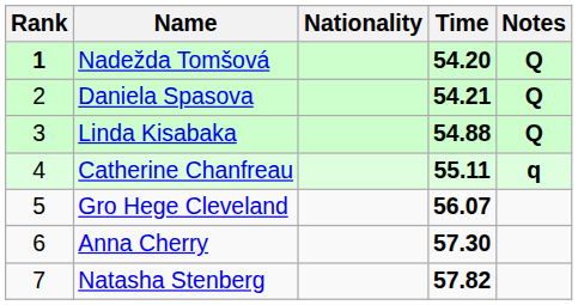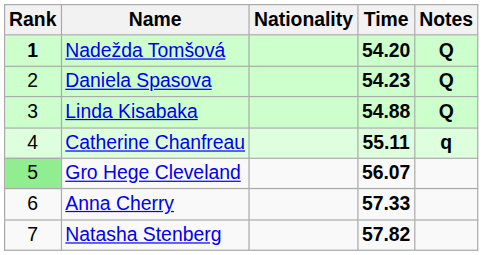 <table class="wikitable sortable" style="text-align:center">
 <tr>
 <th>Rank</th>
 <th>Name</th>
 <th>Nationality</th>
 <th>Time</th>
 <th>Notes</th>
 </tr>
 <tr bgcolor=ccffcc>
 <td><strong>1</strong></td>
 <td align=left><a href='#'>Nadežda Tomšová</a></td>
 <td align=left></td>
 <td><strong>54.20</strong></td>
 <td><strong>Q</strong></td>
 </tr>
 <tr bgcolor=ccffcc>
 <td>2</td>
 <td align=left><a href='#'>Daniela Spasova</a></td>
 <td align=left></td>
-<td><strong>54.21</strong></td>
+<td><strong>54.23</strong></td>
 <td><strong>Q</strong></td>
 </tr>
 <tr bgcolor=ccffcc>
 <td>3</td>
 <td align=left><a href='#'>Linda Kisabaka</a></td>
 <td align=left></td>
 <td><strong>54.88</strong></td>
 <td><strong>Q</strong></td>
 </tr>
 <tr bgcolor=ddffdd>
 <td>4</td>
 <td align=left><a href='#'>Catherine Chanfreau</a></td>
 <td align=left></td>
 <td><strong>55.11</strong></td>
 <td><strong>q</strong></td>
 </tr>
 <tr>
-<td>5</td>
+<td style="background: lightgreen;">5</td>
 <td align=left><a href='#'>Gro Hege Cleveland</a></td>
 <td align=left></td>
 <td><strong>56.07</strong></td>
 <td></td>
 </tr>
 <tr>
 <td>6</td>
 <td align=left><a href='#'>Anna Cherry</a></td>
 <td align=left></td>
-<td><strong>57.30</strong></td>
+<td><strong>57.33</strong></td>
 <td></td>
 </tr>
 <tr>
 <td>7</td>
 <td align=left><a href='#'>Natasha Stenberg</a></td>
 <td align=left></td>
 <td><strong>57.82</strong></td>
 <td></td>
 </tr>
 </table>
